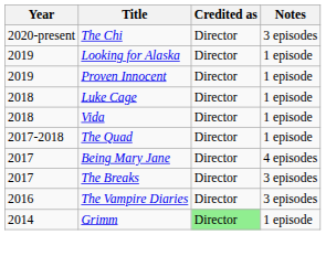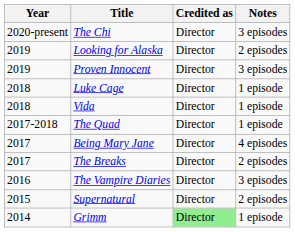 <table class="wikitable">
 <tr>
 <th>Year</th>
 <th>Title</th>
 <th>Credited as</th>
 <th>Notes</th>
 </tr>
 <tr>
 <td>2020-present</td>
 <td><em><a href='#'>The Chi</a></em></td>
 <td>Director</td>
 <td>3 episodes</td>
 </tr>
 <tr>
 <td>2019</td>
 <td><em><a href='#'>Looking for Alaska</a></em></td>
 <td>Director</td>
-<td>1 episode</td>
+<td>2 episodes</td>
 </tr>
 <tr>
 <td>2019</td>
 <td><em><a href='#'>Proven Innocent</a></em></td>
 <td>Director</td>
-<td>1 episode</td>
+<td>3 episodes</td>
 </tr>
 <tr>
 <td>2018</td>
 <td><em><a href='#'>Luke Cage</a></em></td>
 <td>Director</td>
 <td>1 episode</td>
 </tr>
 <tr>
 <td>2018</td>
 <td><em><a href='#'>Vida</a></em></td>
 <td>Director</td>
 <td>1 episode</td>
 </tr>
 <tr>
 <td>2017-2018</td>
 <td><em><a href='#'>The Quad</a></em></td>
 <td>Director</td>
 <td>1 episode</td>
 </tr>
 <tr>
 <td>2017</td>
 <td><em><a href='#'>Being Mary Jane</a></em></td>
 <td>Director</td>
 <td>4 episodes</td>
 </tr>
 <tr>
 <td>2017</td>
 <td><em><a href='#'>The Breaks</a></em></td>
 <td>Director</td>
-<td>3 episodes</td>
+<td>2 episodes</td>
 </tr>
 <tr>
 <td>2016</td>
 <td><em><a href='#'>The Vampire Diaries</a></em></td>
 <td>Director</td>
 <td>3 episodes</td>
 </tr>
 <tr>
+<td>2015</td>
+<td><em><a href='#'>Supernatural</a></em></td>
+<td>Director</td>
+<td>2 episodes</td>
+</tr>
+<tr>
 <td>2014</td>
 <td><em><a href='#'>Grimm</a></em></td>
 <td style="background: lightgreen;">Director</td>
 <td>1 episode</td>
 </tr>
 </table>
